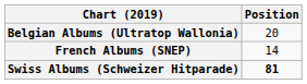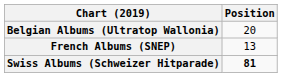 <table class="wikitable sortable plainrowheaders" style="text-align:center">
 <tr>
 <th scope="col">Chart (2019)</th>
 <th scope="col">Position</th>
 </tr>
 <tr>
 <th scope="row">Belgian Albums (Ultratop Wallonia)</th>
 <td>20</td>
 </tr>
 <tr>
 <th scope="row">French Albums (SNEP)</th>
-<td>14</td>
+<td>13</td>
 </tr>
 <tr>
 <th scope="row">Swiss Albums (Schweizer Hitparade)</th>
 <td><strong>81</strong></td>
 </tr>
 </table>
